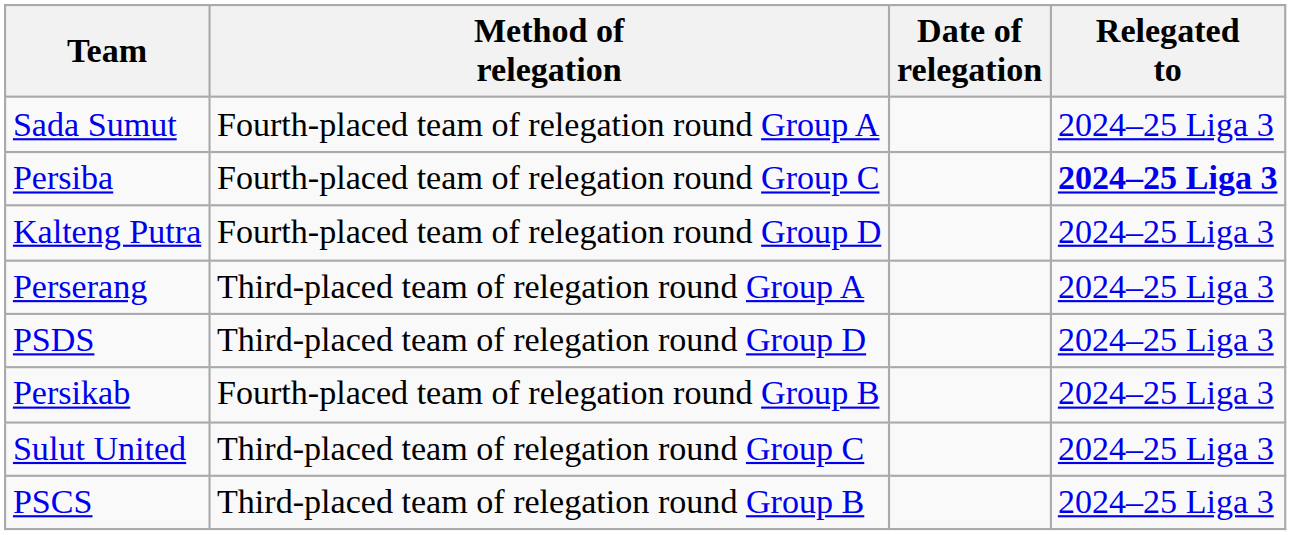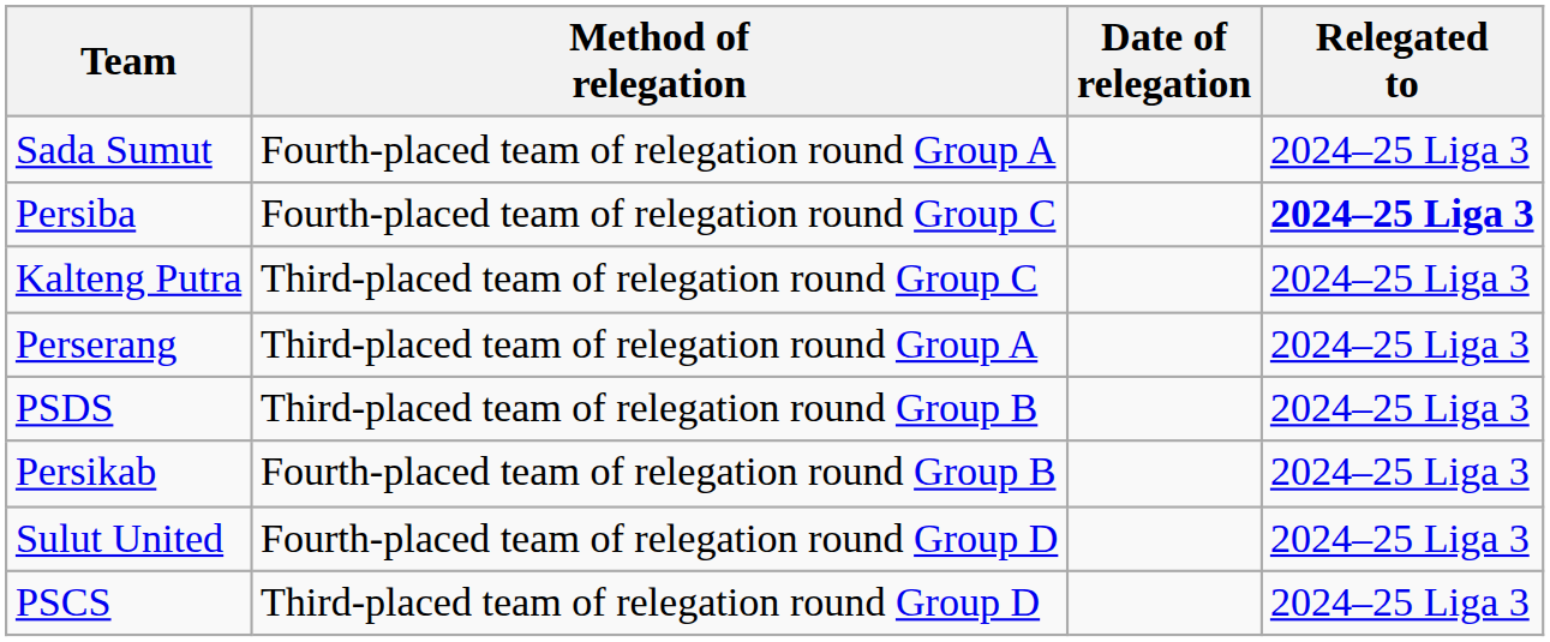 <table class="wikitable sortable" style="text-align: left;">
 <tr>
 <th>Team</th>
 <th>Method of <br> relegation</th>
 <th>Date of <br> relegation</th>
 <th>Relegated <br> to<br></th>
 </tr>
 <tr>
 <td><a href='#'>Sada Sumut</a></td>
 <td {{Sort>Fourth-placed team of relegation round <a href='#'>Group A</a></td>
 <td></td>
 <td><a href='#'>2024–25 Liga 3</a></td>
 </tr>
 <tr>
 <td><a href='#'>Persiba</a></td>
 <td {{Sort>Fourth-placed team of relegation round <a href='#'>Group C</a></td>
 <td></td>
 <td><strong><a href='#'>2024–25 Liga 3</a></strong></td>
 </tr>
 <tr>
 <td><a href='#'>Kalteng Putra</a></td>
-<td {{Sort>Fourth-placed team of relegation round <a href='#'>Group D</a></td>
+<td {{Sort>Third-placed team of relegation round <a href='#'>Group C</a></td>
 <td></td>
 <td><a href='#'>2024–25 Liga 3</a></td>
 </tr>
 <tr>
 <td><a href='#'>Perserang</a></td>
 <td {{Sort>Third-placed team of relegation round <a href='#'>Group A</a></td>
 <td></td>
 <td><a href='#'>2024–25 Liga 3</a></td>
 </tr>
 <tr>
 <td><a href='#'>PSDS</a></td>
-<td {{Sort>Third-placed team of relegation round <a href='#'>Group D</a></td>
+<td {{Sort>Third-placed team of relegation round <a href='#'>Group B</a></td>
 <td></td>
 <td><a href='#'>2024–25 Liga 3</a></td>
 </tr>
 <tr>
 <td><a href='#'>Persikab</a></td>
 <td {{Sort>Fourth-placed team of relegation round <a href='#'>Group B</a></td>
 <td></td>
 <td><a href='#'>2024–25 Liga 3</a></td>
 </tr>
 <tr>
 <td><a href='#'>Sulut United</a></td>
-<td {{Sort>Third-placed team of relegation round <a href='#'>Group C</a></td>
+<td {{Sort>Fourth-placed team of relegation round <a href='#'>Group D</a></td>
 <td></td>
 <td><a href='#'>2024–25 Liga 3</a></td>
 </tr>
 <tr>
 <td><a href='#'>PSCS</a></td>
-<td {{Sort>Third-placed team of relegation round <a href='#'>Group B</a></td>
+<td {{Sort>Third-placed team of relegation round <a href='#'>Group D</a></td>
 <td></td>
 <td><a href='#'>2024–25 Liga 3</a></td>
 </tr>
 </table>
